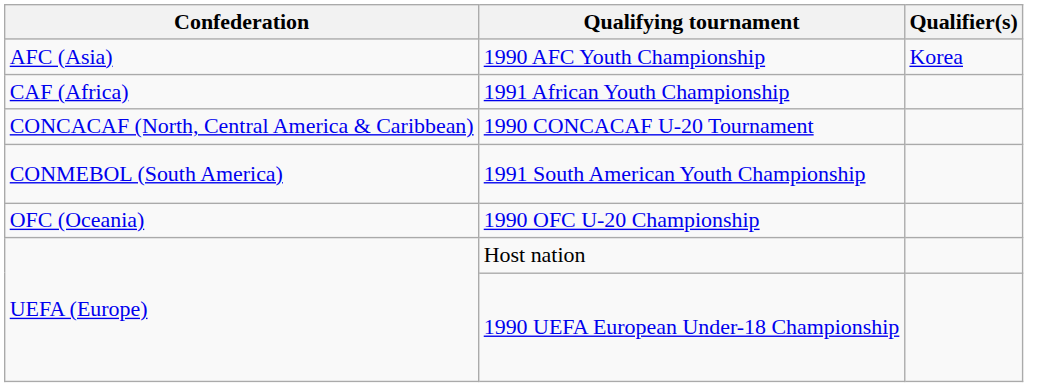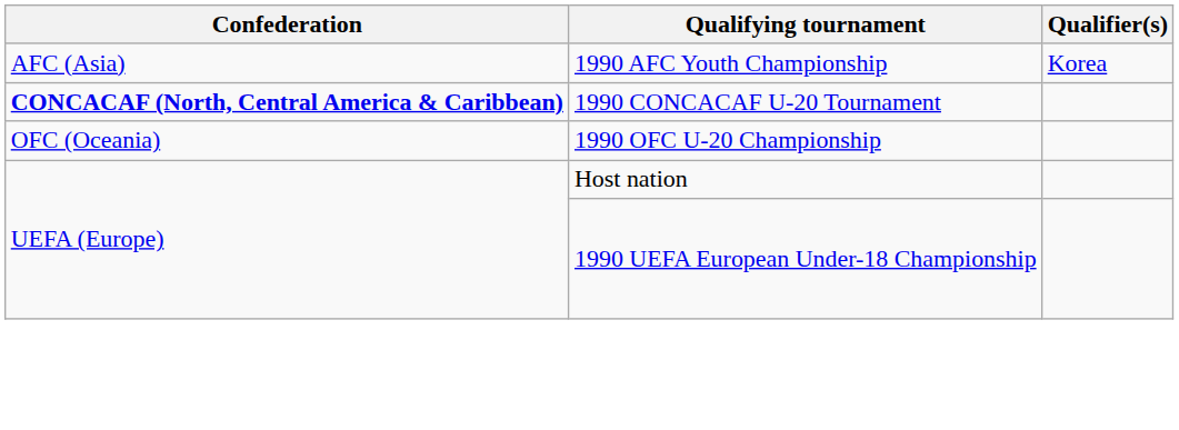 <table class=wikitable>
 <tr>
 <th>Confederation</th>
 <th>Qualifying tournament</th>
 <th>Qualifier(s)</th>
 </tr>
 <tr>
 <td><a href='#'>AFC (Asia)</a></td>
 <td><a href='#'>1990 AFC Youth Championship</a></td>
 <td> <a href='#'>Korea</a><br></td>
 </tr>
 <tr>
-<td><a href='#'>CAF (Africa)</a></td>
-<td><a href='#'>1991 African Youth Championship</a></td>
-<td><br></td>
-</tr>
-<tr>
-<td><a href='#'>CONCACAF (North, Central America & Caribbean)</a></td>
+<td><strong><a href='#'>CONCACAF (North, Central America & Caribbean)</a></strong></td>
 <td><a href='#'>1990 CONCACAF U-20 Tournament</a></td>
 <td><br></td>
-</tr>
-<tr>
-<td><a href='#'>CONMEBOL (South America)</a></td>
-<td><a href='#'>1991 South American Youth Championship</a></td>
-<td><br><br></td>
 </tr>
 <tr>
 <td><a href='#'>OFC (Oceania)</a></td>
 <td><a href='#'>1990 OFC U-20 Championship</a></td>
 <td></td>
 </tr>
 <tr>
 <td rowspan=2><a href='#'>UEFA (Europe)</a></td>
 <td>Host nation</td>
 <td></td>
 </tr>
 <tr>
 <td><a href='#'>1990 UEFA European Under-18 Championship</a></td>
 <td><br><br><br><br></td>
 </tr>
 </table>
